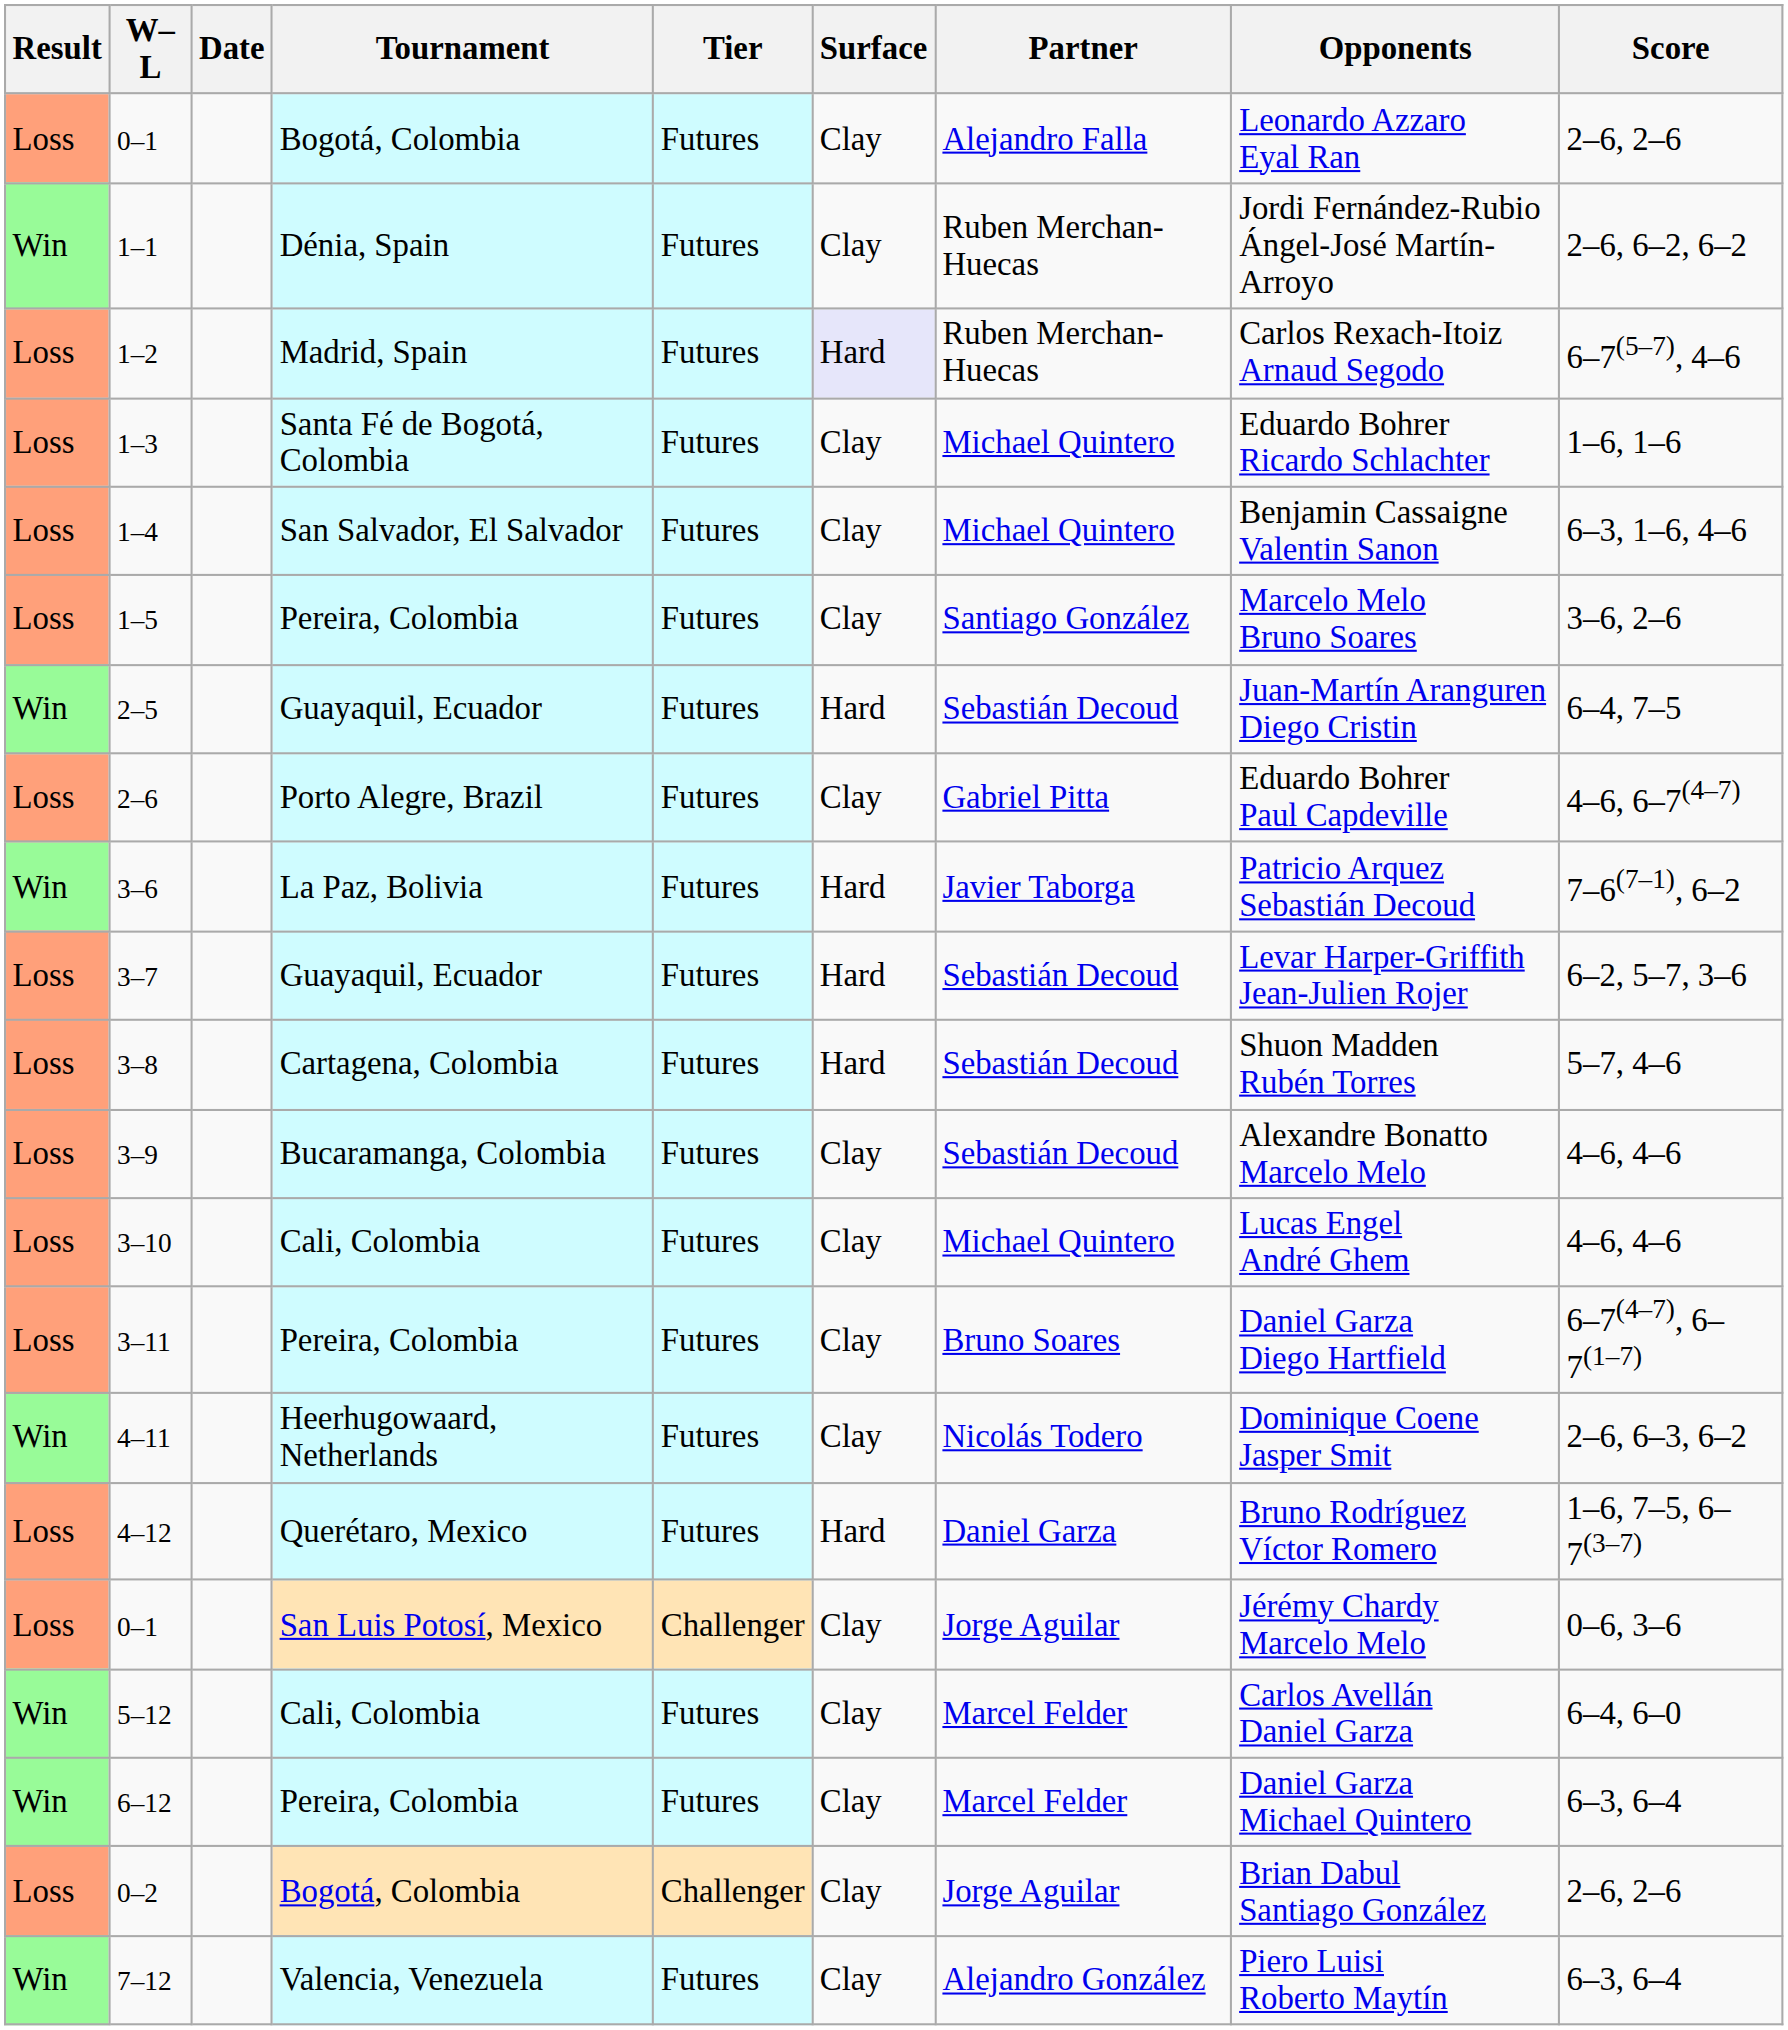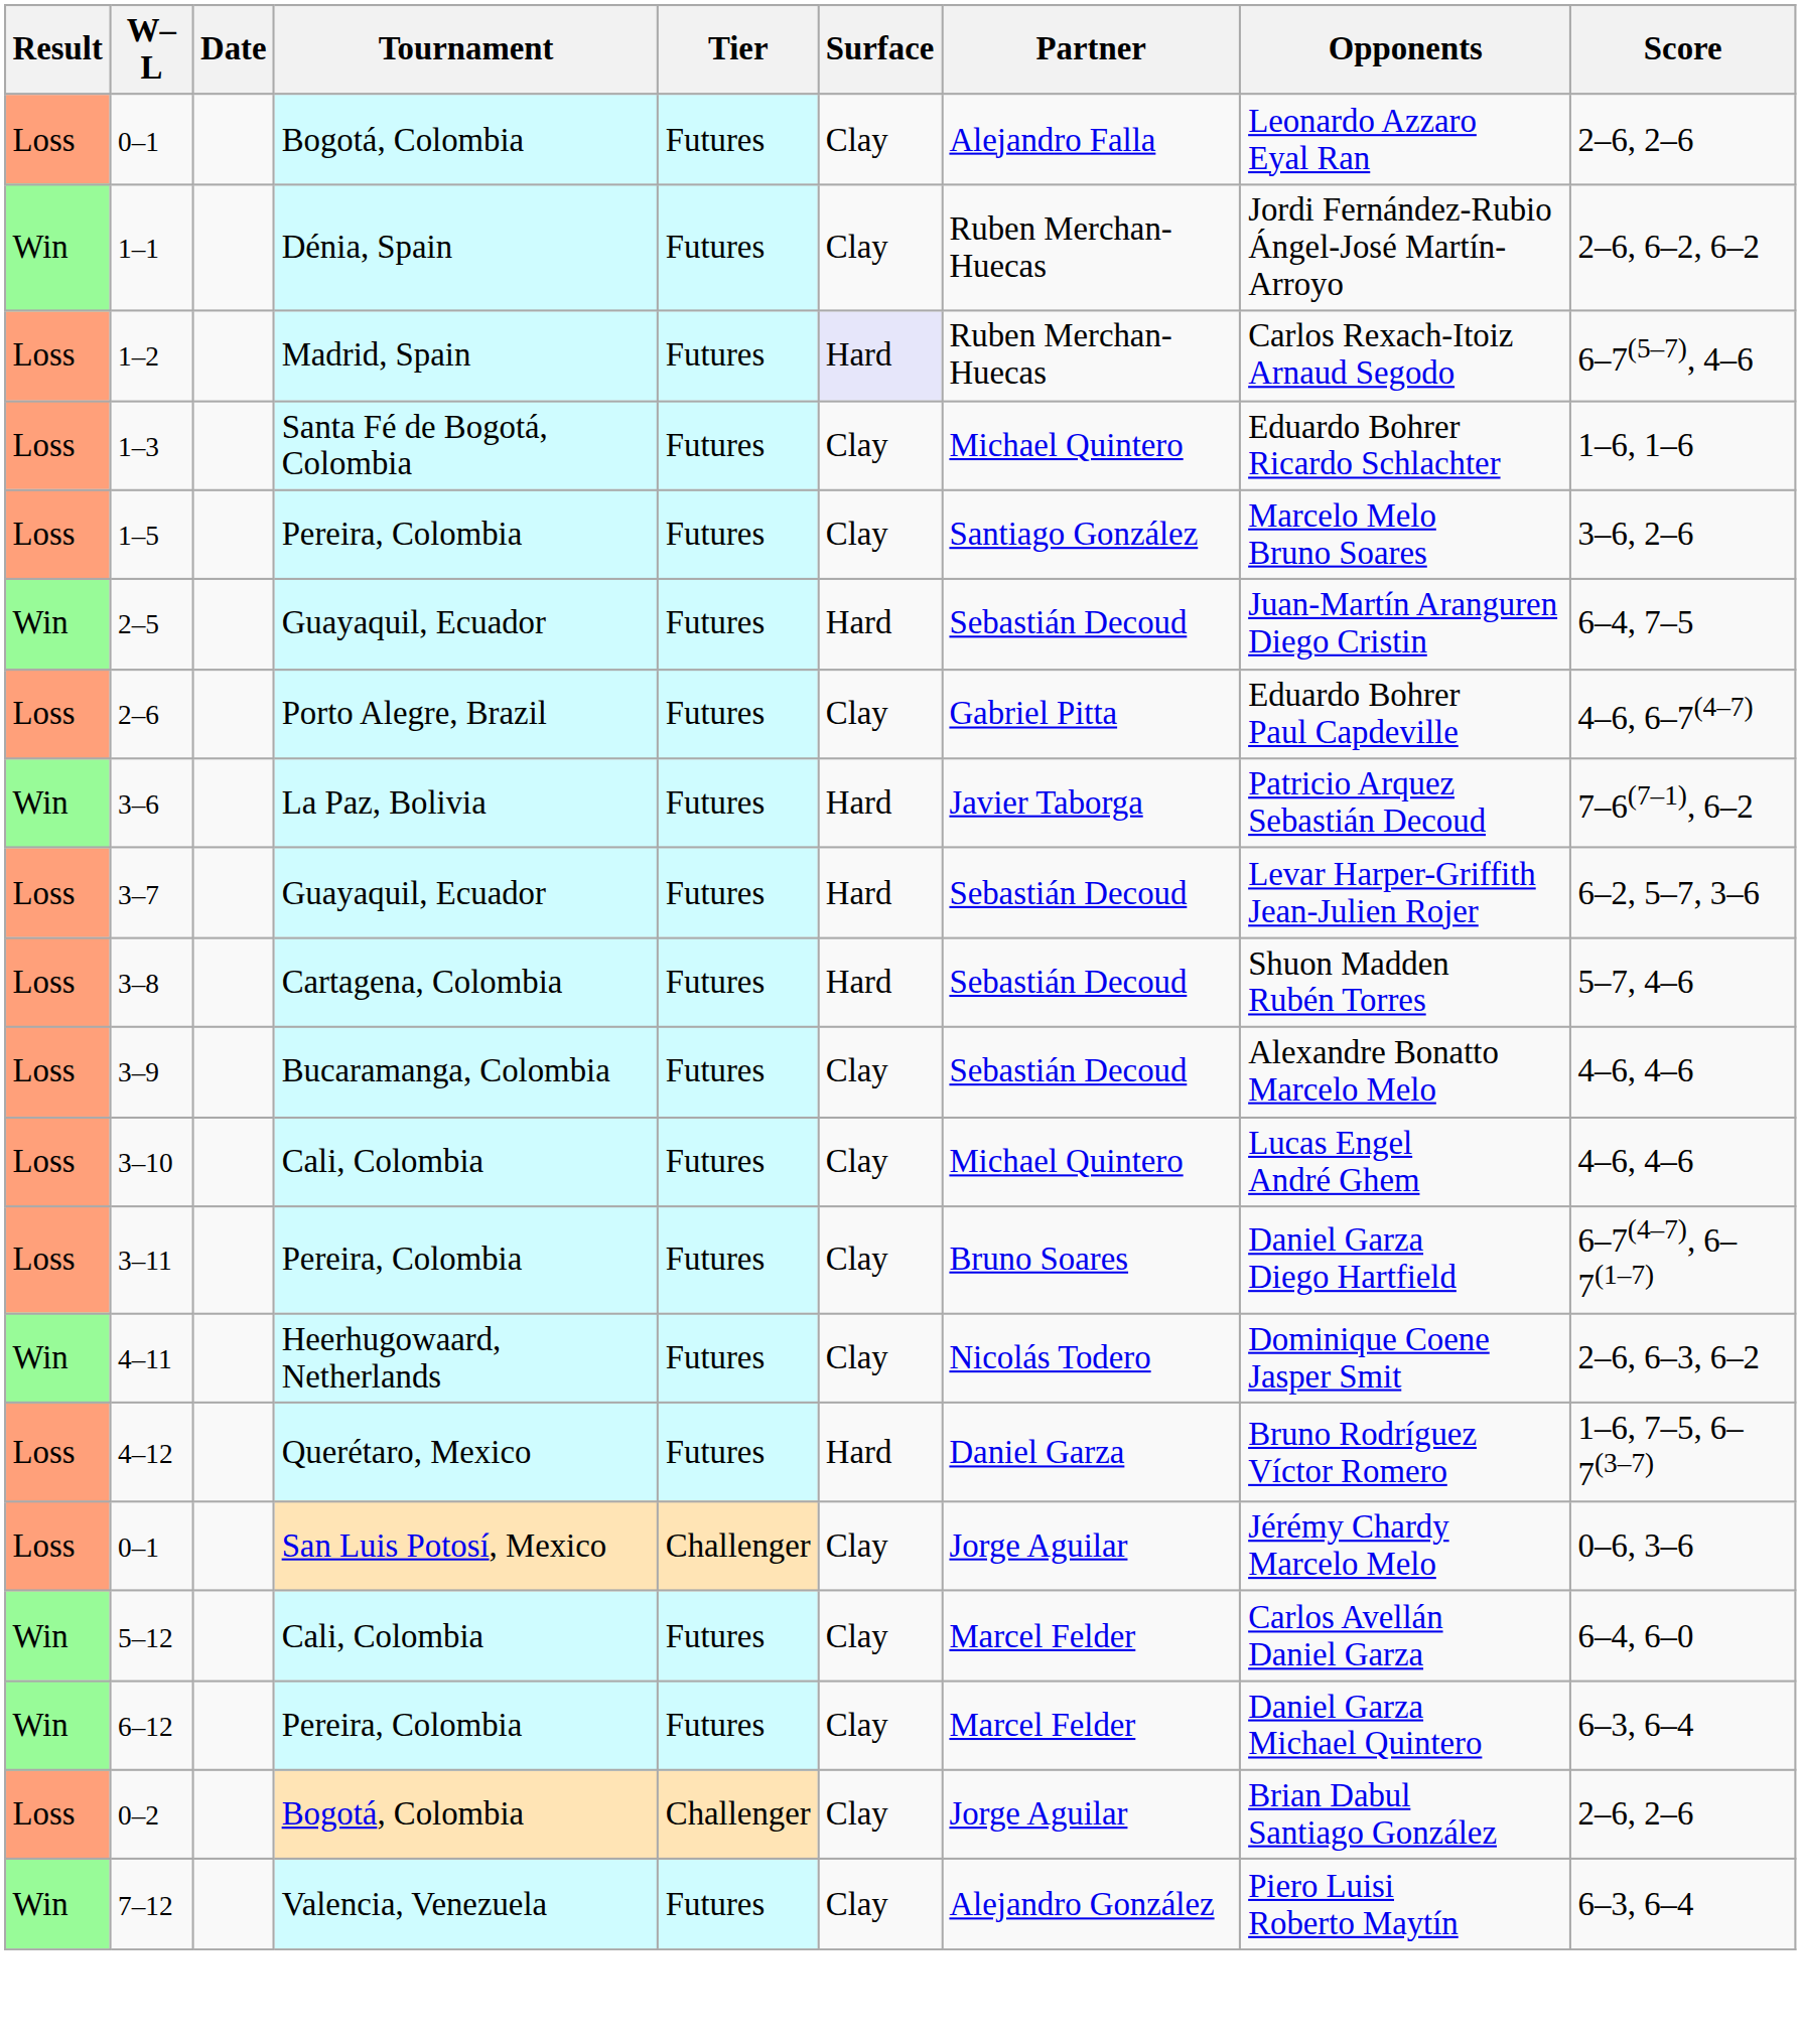 <table class="sortable wikitable">
 <tr>
 <th>Result</th>
 <th class="unsortable">W–L</th>
 <th>Date</th>
 <th>Tournament</th>
 <th>Tier</th>
 <th>Surface</th>
 <th>Partner</th>
 <th>Opponents</th>
 <th class="unsortable">Score</th>
 </tr>
 <tr>
 <td bgcolor=ffa07a>Loss</td>
 <td><small>0–1</small></td>
 <td></td>
 <td bgcolor=cffcff>Bogotá, Colombia</td>
 <td bgcolor=cffcff>Futures</td>
 <td>Clay</td>
 <td> <a href='#'>Alejandro Falla</a></td>
 <td> <a href='#'>Leonardo Azzaro</a><br> <a href='#'>Eyal Ran</a></td>
 <td>2–6, 2–6</td>
 </tr>
 <tr>
 <td bgcolor=98fb98>Win</td>
 <td><small>1–1</small></td>
 <td></td>
 <td bgcolor=cffcff>Dénia, Spain</td>
 <td bgcolor=cffcff>Futures</td>
 <td>Clay</td>
 <td> Ruben Merchan-Huecas</td>
 <td> Jordi Fernández-Rubio<br> Ángel-José Martín-Arroyo</td>
 <td>2–6, 6–2, 6–2</td>
 </tr>
 <tr>
 <td bgcolor=ffa07a>Loss</td>
 <td><small>1–2</small></td>
 <td></td>
 <td bgcolor=cffcff>Madrid, Spain</td>
 <td bgcolor=cffcff>Futures</td>
 <td style="background: lavender;">Hard</td>
 <td> Ruben Merchan-Huecas</td>
 <td> Carlos Rexach-Itoiz<br> <a href='#'>Arnaud Segodo</a></td>
 <td>6–7<sup>(5–7)</sup>, 4–6</td>
 </tr>
 <tr>
 <td bgcolor=ffa07a>Loss</td>
 <td><small>1–3</small></td>
 <td></td>
 <td bgcolor=cffcff>Santa Fé de Bogotá, Colombia</td>
 <td bgcolor=cffcff>Futures</td>
 <td>Clay</td>
 <td> <a href='#'>Michael Quintero</a></td>
 <td> Eduardo Bohrer<br> <a href='#'>Ricardo Schlachter</a></td>
 <td>1–6, 1–6</td>
-</tr>
-<tr>
-<td bgcolor=ffa07a>Loss</td>
-<td><small>1–4</small></td>
-<td></td>
-<td bgcolor=cffcff>San Salvador, El Salvador</td>
-<td bgcolor=cffcff>Futures</td>
-<td>Clay</td>
-<td> <a href='#'>Michael Quintero</a></td>
-<td> Benjamin Cassaigne<br> <a href='#'>Valentin Sanon</a></td>
-<td>6–3, 1–6, 4–6</td>
 </tr>
 <tr>
 <td bgcolor=ffa07a>Loss</td>
 <td><small>1–5</small></td>
 <td></td>
 <td bgcolor=cffcff>Pereira, Colombia</td>
 <td bgcolor=cffcff>Futures</td>
 <td>Clay</td>
 <td> <a href='#'>Santiago González</a></td>
 <td> <a href='#'>Marcelo Melo</a><br> <a href='#'>Bruno Soares</a></td>
 <td>3–6, 2–6</td>
 </tr>
 <tr>
 <td bgcolor=98fb98>Win</td>
 <td><small>2–5</small></td>
 <td></td>
 <td bgcolor=cffcff>Guayaquil, Ecuador</td>
 <td bgcolor=cffcff>Futures</td>
 <td>Hard</td>
 <td> <a href='#'>Sebastián Decoud</a></td>
 <td> <a href='#'>Juan-Martín Aranguren</a><br> <a href='#'>Diego Cristin</a></td>
 <td>6–4, 7–5</td>
 </tr>
 <tr>
 <td bgcolor=ffa07a>Loss</td>
 <td><small>2–6</small></td>
 <td></td>
 <td bgcolor=cffcff>Porto Alegre, Brazil</td>
 <td bgcolor=cffcff>Futures</td>
 <td>Clay</td>
 <td> <a href='#'>Gabriel Pitta</a></td>
 <td> Eduardo Bohrer<br> <a href='#'>Paul Capdeville</a></td>
 <td>4–6, 6–7<sup>(4–7)</sup></td>
 </tr>
 <tr>
 <td bgcolor=98fb98>Win</td>
 <td><small>3–6</small></td>
 <td></td>
 <td bgcolor=cffcff>La Paz, Bolivia</td>
 <td bgcolor=cffcff>Futures</td>
 <td>Hard</td>
 <td> <a href='#'>Javier Taborga</a></td>
 <td> <a href='#'>Patricio Arquez</a><br> <a href='#'>Sebastián Decoud</a></td>
 <td>7–6<sup>(7–1)</sup>, 6–2</td>
 </tr>
 <tr>
 <td bgcolor=ffa07a>Loss</td>
 <td><small>3–7</small></td>
 <td></td>
 <td bgcolor=cffcff>Guayaquil, Ecuador</td>
 <td bgcolor=cffcff>Futures</td>
 <td>Hard</td>
 <td> <a href='#'>Sebastián Decoud</a></td>
 <td> <a href='#'>Levar Harper-Griffith</a><br> <a href='#'>Jean-Julien Rojer</a></td>
 <td>6–2, 5–7, 3–6</td>
 </tr>
 <tr>
 <td bgcolor=ffa07a>Loss</td>
 <td><small>3–8</small></td>
 <td></td>
 <td bgcolor=cffcff>Cartagena, Colombia</td>
 <td bgcolor=cffcff>Futures</td>
 <td>Hard</td>
 <td> <a href='#'>Sebastián Decoud</a></td>
 <td> Shuon Madden<br> <a href='#'>Rubén Torres</a></td>
 <td>5–7, 4–6</td>
 </tr>
 <tr>
 <td bgcolor=ffa07a>Loss</td>
 <td><small>3–9</small></td>
 <td></td>
 <td bgcolor=cffcff>Bucaramanga, Colombia</td>
 <td bgcolor=cffcff>Futures</td>
 <td>Clay</td>
 <td> <a href='#'>Sebastián Decoud</a></td>
 <td> Alexandre Bonatto<br> <a href='#'>Marcelo Melo</a></td>
 <td>4–6, 4–6</td>
 </tr>
 <tr>
 <td bgcolor=ffa07a>Loss</td>
 <td><small>3–10</small></td>
 <td></td>
 <td bgcolor=cffcff>Cali, Colombia</td>
 <td bgcolor=cffcff>Futures</td>
 <td>Clay</td>
 <td> <a href='#'>Michael Quintero</a></td>
 <td> <a href='#'>Lucas Engel</a><br> <a href='#'>André Ghem</a></td>
 <td>4–6, 4–6</td>
 </tr>
 <tr>
 <td bgcolor=ffa07a>Loss</td>
 <td><small>3–11</small></td>
 <td></td>
 <td bgcolor=cffcff>Pereira, Colombia</td>
 <td bgcolor=cffcff>Futures</td>
 <td>Clay</td>
 <td> <a href='#'>Bruno Soares</a></td>
 <td> <a href='#'>Daniel Garza</a><br> <a href='#'>Diego Hartfield</a></td>
 <td>6–7<sup>(4–7)</sup>, 6–7<sup>(1–7)</sup></td>
 </tr>
 <tr>
 <td bgcolor=98fb98>Win</td>
 <td><small>4–11</small></td>
 <td></td>
 <td bgcolor=cffcff>Heerhugowaard, Netherlands</td>
 <td bgcolor=cffcff>Futures</td>
 <td>Clay</td>
 <td> <a href='#'>Nicolás Todero</a></td>
 <td> <a href='#'>Dominique Coene</a><br> <a href='#'>Jasper Smit</a></td>
 <td>2–6, 6–3, 6–2</td>
 </tr>
 <tr>
 <td bgcolor=ffa07a>Loss</td>
 <td><small>4–12</small></td>
 <td></td>
 <td bgcolor=cffcff>Querétaro, Mexico</td>
 <td bgcolor=cffcff>Futures</td>
 <td>Hard</td>
 <td> <a href='#'>Daniel Garza</a></td>
 <td> <a href='#'>Bruno Rodríguez</a><br> <a href='#'>Víctor Romero</a></td>
 <td>1–6, 7–5, 6–7<sup>(3–7)</sup></td>
 </tr>
 <tr>
 <td bgcolor=ffa07a>Loss</td>
 <td><small>0–1</small></td>
 <td></td>
 <td bgcolor=moccasin><a href='#'>San Luis Potosí</a>, Mexico</td>
 <td bgcolor=moccasin>Challenger</td>
 <td>Clay</td>
 <td> <a href='#'>Jorge Aguilar</a></td>
 <td> <a href='#'>Jérémy Chardy</a><br> <a href='#'>Marcelo Melo</a></td>
 <td>0–6, 3–6</td>
 </tr>
 <tr>
 <td bgcolor=98fb98>Win</td>
 <td><small>5–12</small></td>
 <td></td>
 <td bgcolor=cffcff>Cali, Colombia</td>
 <td bgcolor=cffcff>Futures</td>
 <td>Clay</td>
 <td> <a href='#'>Marcel Felder</a></td>
 <td> <a href='#'>Carlos Avellán</a><br> <a href='#'>Daniel Garza</a></td>
 <td>6–4, 6–0</td>
 </tr>
 <tr>
 <td bgcolor=98fb98>Win</td>
 <td><small>6–12</small></td>
 <td></td>
 <td bgcolor=cffcff>Pereira, Colombia</td>
 <td bgcolor=cffcff>Futures</td>
 <td>Clay</td>
 <td> <a href='#'>Marcel Felder</a></td>
 <td> <a href='#'>Daniel Garza</a><br> <a href='#'>Michael Quintero</a></td>
 <td>6–3, 6–4</td>
 </tr>
 <tr>
 <td bgcolor=ffa07a>Loss</td>
 <td><small>0–2</small></td>
 <td></td>
 <td bgcolor=moccasin><a href='#'>Bogotá</a>, Colombia</td>
 <td bgcolor=moccasin>Challenger</td>
 <td>Clay</td>
 <td> <a href='#'>Jorge Aguilar</a></td>
 <td> <a href='#'>Brian Dabul</a><br> <a href='#'>Santiago González</a></td>
 <td>2–6, 2–6</td>
 </tr>
 <tr>
 <td bgcolor=98fb98>Win</td>
 <td><small>7–12</small></td>
 <td></td>
 <td bgcolor=cffcff>Valencia, Venezuela</td>
 <td bgcolor=cffcff>Futures</td>
 <td>Clay</td>
 <td> <a href='#'>Alejandro González</a></td>
 <td> <a href='#'>Piero Luisi</a><br> <a href='#'>Roberto Maytín</a></td>
 <td>6–3, 6–4</td>
 </tr>
 </table>
